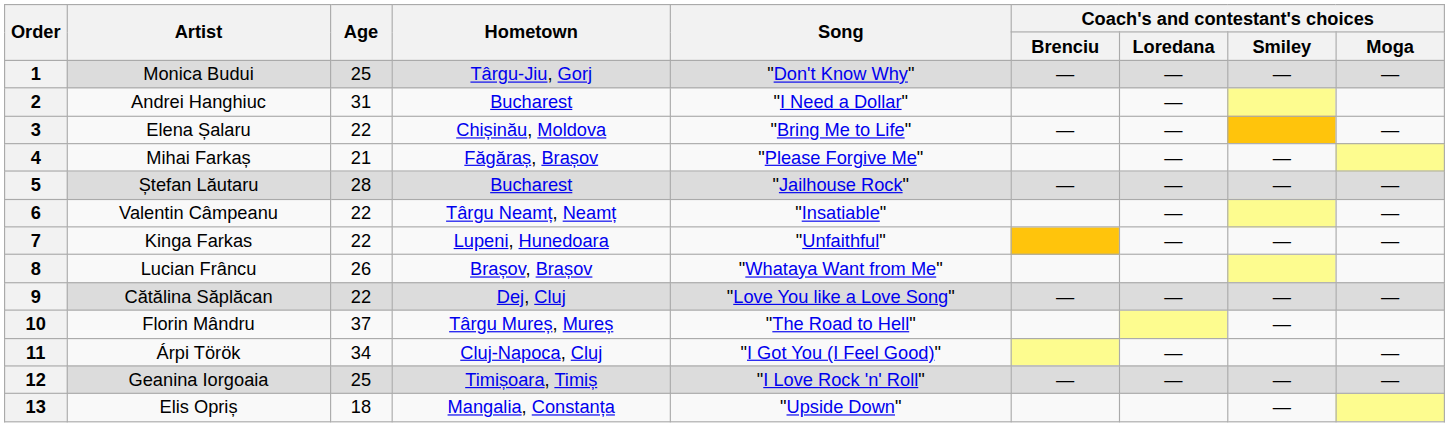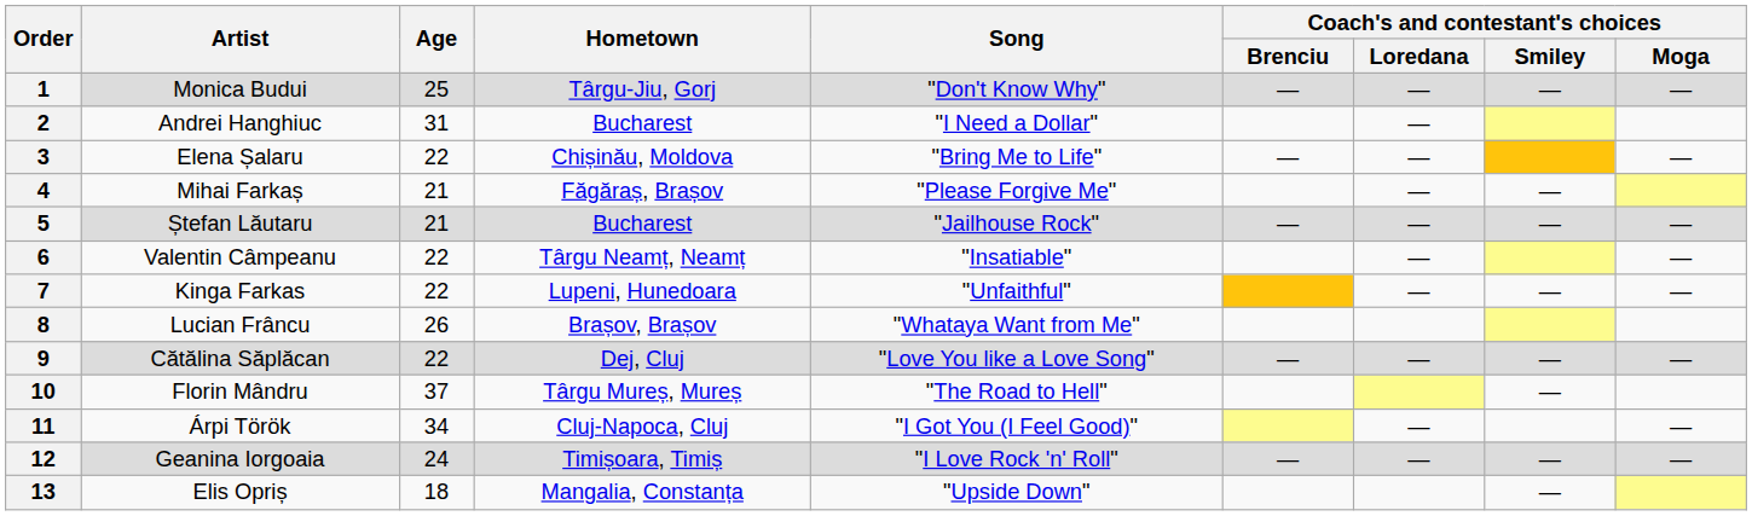 <table class="wikitable" style="text-align:center; line-height:17px; width:100%;">
 <tr>
 <th scope="col" rowspan="2" style="width:04%;">Order</th>
 <th scope="col" rowspan="2" style="width:17%;">Artist</th>
 <th scope="col" rowspan="2" style="width:04%;">Age</th>
 <th scope="col" rowspan="2" style="width:18%;">Hometown</th>
 <th scope="col" rowspan="2" style="width:22%;">Song</th>
 <th scope="col" colspan="4" style="width:24%;">Coach's and contestant's choices</th>
 </tr>
 <tr>
 <th style="width:07%;">Brenciu</th>
 <th style="width:07%;">Loredana</th>
 <th style="width:07%;">Smiley</th>
 <th style="width:07%;">Moga</th>
 </tr>
 <tr style="background:#DCDCDC;">
 <th>1</th>
 <td>Monica Budui</td>
 <td>25</td>
 <td><a href='#'>Târgu-Jiu</a>, <a href='#'>Gorj</a></td>
 <td>"<a href='#'>Don't Know Why</a>"</td>
 <td>—</td>
 <td>—</td>
 <td>—</td>
 <td>—</td>
 </tr>
 <tr>
 <th>2</th>
 <td>Andrei Hanghiuc</td>
 <td>31</td>
 <td><a href='#'>Bucharest</a></td>
 <td>"<a href='#'>I Need a Dollar</a>"</td>
 <td><strong></strong></td>
 <td>—</td>
 <td style="background:#FDFC8F;"><strong></strong></td>
 <td><strong></strong></td>
 </tr>
 <tr>
 <th>3</th>
 <td>Elena Șalaru</td>
 <td>22</td>
 <td><a href='#'>Chișinău</a>, <a href='#'>Moldova</a></td>
 <td>"<a href='#'>Bring Me to Life</a>"</td>
 <td>—</td>
 <td>—</td>
 <td style="background:#FFC40C;"><strong></strong></td>
 <td>—</td>
 </tr>
 <tr>
 <th>4</th>
 <td>Mihai Farkaș</td>
 <td>21</td>
 <td><a href='#'>Făgăraș</a>, <a href='#'>Brașov</a></td>
 <td>"<a href='#'>Please Forgive Me</a>"</td>
 <td><strong></strong></td>
 <td>—</td>
 <td>—</td>
 <td style="background:#FDFC8F;"><strong></strong></td>
 </tr>
 <tr style="background:#DCDCDC;">
 <th>5</th>
 <td>Ștefan Lăutaru</td>
-<td>28</td>
+<td>21</td>
 <td><a href='#'>Bucharest</a></td>
 <td>"<a href='#'>Jailhouse Rock</a>"</td>
 <td>—</td>
 <td>—</td>
 <td>—</td>
 <td>—</td>
 </tr>
 <tr>
 <th>6</th>
 <td>Valentin Câmpeanu</td>
 <td>22</td>
 <td><a href='#'>Târgu Neamț</a>, <a href='#'>Neamț</a></td>
 <td>"<a href='#'>Insatiable</a>"</td>
 <td><strong></strong></td>
 <td>—</td>
 <td style="background:#FDFC8F;"><strong></strong></td>
 <td>—</td>
 </tr>
 <tr>
 <th>7</th>
 <td>Kinga Farkas</td>
 <td>22</td>
 <td><a href='#'>Lupeni</a>, <a href='#'>Hunedoara</a></td>
 <td>"<a href='#'>Unfaithful</a>"</td>
 <td style="background:#FFC40C;"><strong></strong></td>
 <td>—</td>
 <td>—</td>
 <td>—</td>
 </tr>
 <tr>
 <th>8</th>
 <td>Lucian Frâncu</td>
 <td>26</td>
 <td><a href='#'>Brașov</a>, <a href='#'>Brașov</a></td>
 <td>"<a href='#'>Whataya Want from Me</a>"</td>
 <td><strong></strong></td>
 <td><strong></strong></td>
 <td style="background:#FDFC8F;"><strong></strong></td>
 <td><strong></strong></td>
 </tr>
 <tr style="background:#DCDCDC;">
 <th>9</th>
 <td>Cătălina Săplăcan</td>
 <td>22</td>
 <td><a href='#'>Dej</a>, <a href='#'>Cluj</a></td>
 <td>"<a href='#'>Love You like a Love Song</a>"</td>
 <td>—</td>
 <td>—</td>
 <td>—</td>
 <td>—</td>
 </tr>
 <tr>
 <th>10</th>
 <td>Florin Mândru</td>
 <td>37</td>
 <td><a href='#'>Târgu Mureș</a>, <a href='#'>Mureș</a></td>
 <td>"<a href='#'>The Road to Hell</a>"</td>
 <td><strong></strong></td>
 <td style="background:#FDFC8F;"><strong></strong></td>
 <td>—</td>
 <td><strong></strong></td>
 </tr>
 <tr>
 <th>11</th>
 <td>Árpi Török</td>
 <td>34</td>
 <td><a href='#'>Cluj-Napoca</a>, <a href='#'>Cluj</a></td>
 <td>"<a href='#'>I Got You (I Feel Good)</a>"</td>
 <td style="background:#FDFC8F;"><strong></strong></td>
 <td>—</td>
 <td><strong></strong></td>
 <td>—</td>
 </tr>
 <tr style="background:#DCDCDC;">
 <th>12</th>
 <td>Geanina Iorgoaia</td>
-<td>25</td>
+<td>24</td>
 <td><a href='#'>Timișoara</a>, <a href='#'>Timiș</a></td>
 <td>"<a href='#'>I Love Rock 'n' Roll</a>"</td>
 <td>—</td>
 <td>—</td>
 <td>—</td>
 <td>—</td>
 </tr>
 <tr>
 <th>13</th>
 <td>Elis Opriș</td>
 <td>18</td>
 <td><a href='#'>Mangalia</a>, <a href='#'>Constanța</a></td>
 <td>"<a href='#'>Upside Down</a>"</td>
 <td><strong></strong></td>
 <td><strong></strong></td>
 <td>—</td>
 <td style="background:#FDFC8F;"><strong></strong></td>
 </tr>
 </table>
